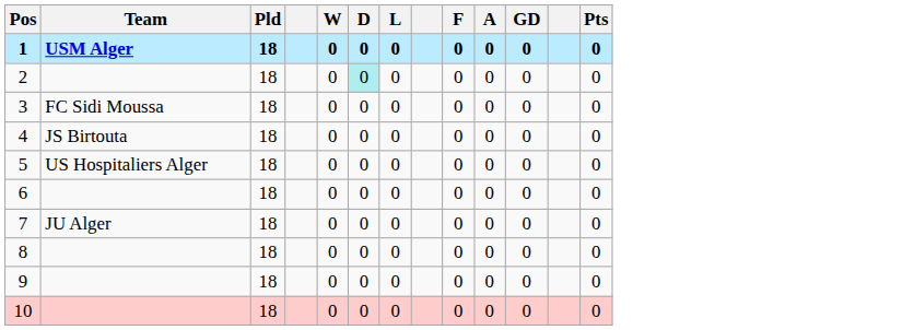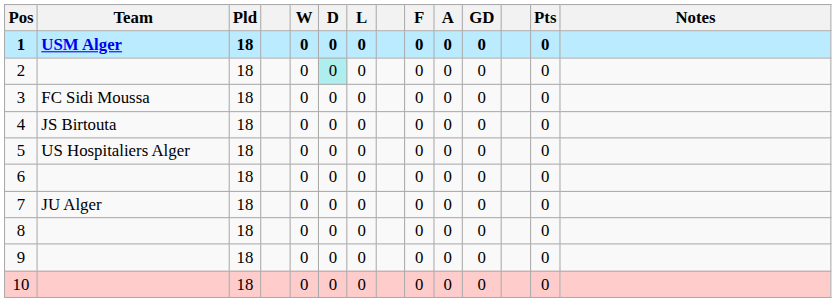 <table class="wikitable" style="text-align: center;">
 <tr>
 <th width=20>Pos</th>
 <th width=175>Team</th>
 <th width=20>Pld</th>
 <th width=20></th>
 <th width=20>W</th>
 <th width=20>D</th>
 <th width=20>L</th>
 <th width=20></th>
 <th width=20>F</th>
 <th width=20>A</th>
 <th width=30>GD</th>
 <th width=20></th>
 <th width=20>Pts</th>
+<th width=250>Notes</th>
 </tr>
 <tr style="background:#BBEBFF;">
 <td><strong>1</strong></td>
 <td align=left><strong><a href='#'>USM Alger</a></strong></td>
 <td><strong>18</strong></td>
 <td></td>
 <td><strong>0</strong></td>
 <td><strong>0</strong></td>
 <td><strong>0</strong></td>
 <td></td>
 <td><strong>0</strong></td>
 <td><strong>0</strong></td>
 <td><strong>0</strong></td>
 <td></td>
 <td><strong>0</strong></td>
+<td></td>
 </tr>
 <tr>
 <td>2</td>
 <td align=left></td>
 <td>18</td>
 <td></td>
 <td>0</td>
 <td style="background: paleturquoise;">0</td>
 <td>0</td>
 <td></td>
 <td>0</td>
 <td>0</td>
 <td>0</td>
 <td></td>
 <td>0</td>
+<td></td>
 </tr>
 <tr>
 <td>3</td>
 <td align=left>FC Sidi Moussa</td>
 <td>18</td>
 <td></td>
 <td>0</td>
 <td>0</td>
 <td>0</td>
 <td></td>
 <td>0</td>
 <td>0</td>
 <td>0</td>
 <td></td>
 <td>0</td>
+<td></td>
 </tr>
 <tr>
 <td>4</td>
 <td align=left>JS Birtouta</td>
 <td>18</td>
 <td></td>
 <td>0</td>
 <td>0</td>
 <td>0</td>
 <td></td>
 <td>0</td>
 <td>0</td>
 <td>0</td>
 <td></td>
 <td>0</td>
+<td></td>
 </tr>
 <tr>
 <td>5</td>
 <td align=left>US Hospitaliers Alger</td>
 <td>18</td>
 <td></td>
 <td>0</td>
 <td>0</td>
 <td>0</td>
 <td></td>
 <td>0</td>
 <td>0</td>
 <td>0</td>
 <td></td>
 <td>0</td>
+<td></td>
 </tr>
 <tr>
 <td>6</td>
 <td align=left></td>
 <td>18</td>
 <td></td>
 <td>0</td>
 <td>0</td>
 <td>0</td>
 <td></td>
 <td>0</td>
 <td>0</td>
 <td>0</td>
 <td></td>
 <td>0</td>
+<td></td>
 </tr>
 <tr>
 <td>7</td>
 <td align=left>JU Alger</td>
 <td>18</td>
 <td></td>
 <td>0</td>
 <td>0</td>
 <td>0</td>
 <td></td>
 <td>0</td>
 <td>0</td>
 <td>0</td>
 <td></td>
 <td>0</td>
+<td></td>
 </tr>
 <tr>
 <td>8</td>
 <td align=left></td>
 <td>18</td>
 <td></td>
 <td>0</td>
 <td>0</td>
 <td>0</td>
 <td></td>
 <td>0</td>
 <td>0</td>
 <td>0</td>
 <td></td>
 <td>0</td>
+<td></td>
 </tr>
 <tr>
 <td>9</td>
 <td align=left></td>
 <td>18</td>
 <td></td>
 <td>0</td>
 <td>0</td>
 <td>0</td>
 <td></td>
 <td>0</td>
 <td>0</td>
 <td>0</td>
 <td></td>
 <td>0</td>
+<td></td>
 </tr>
 <tr style="background:#FFCCCC;">
 <td>10</td>
 <td align=left></td>
 <td>18</td>
 <td></td>
 <td>0</td>
 <td>0</td>
 <td>0</td>
 <td></td>
 <td>0</td>
 <td>0</td>
 <td>0</td>
 <td></td>
 <td>0</td>
+<td></td>
 </tr>
 </table>
